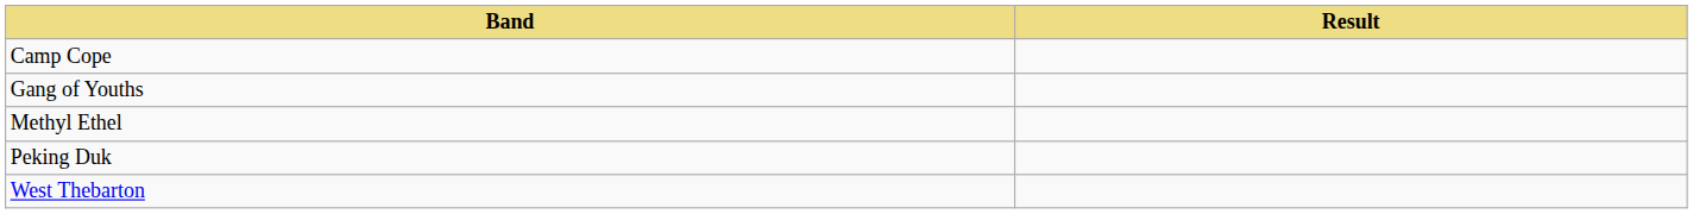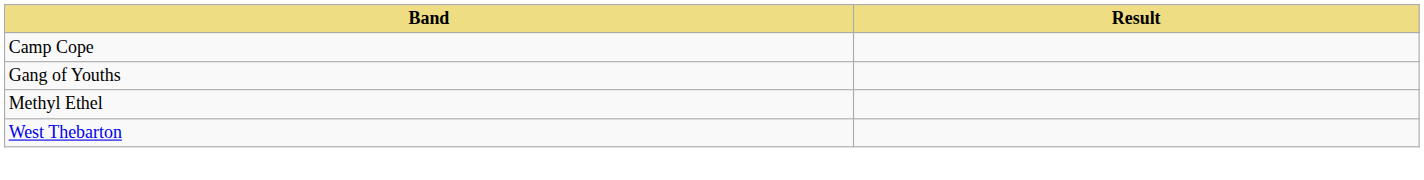 <table class="wikitable" width=100%>
 <tr>
 <th style="width:15%;background:#EEDD82;">Band</th>
 <th style="width:10%;background:#EEDD82;">Result</th>
 </tr>
 <tr>
 <td>Camp Cope</td>
 <td></td>
 </tr>
 <tr>
 <td>Gang of Youths</td>
 <td></td>
 </tr>
 <tr>
 <td>Methyl Ethel</td>
 <td></td>
 </tr>
 <tr>
-<td>Peking Duk</td>
-<td></td>
-</tr>
-<tr>
 <td><a href='#'>West Thebarton</a></td>
 <td></td>
 </tr>
 </table>
